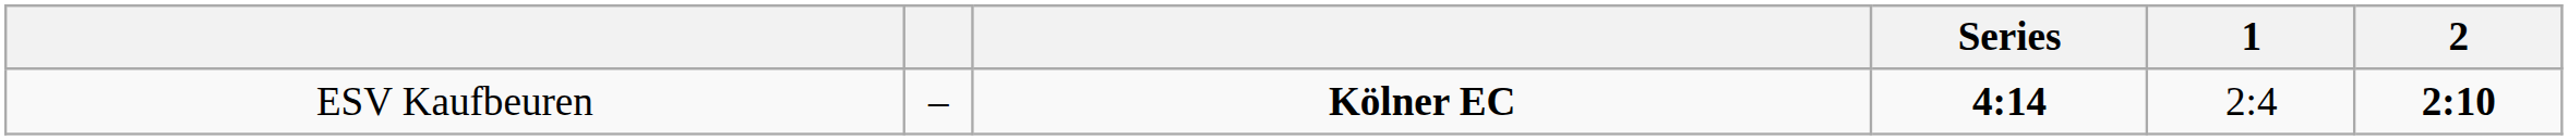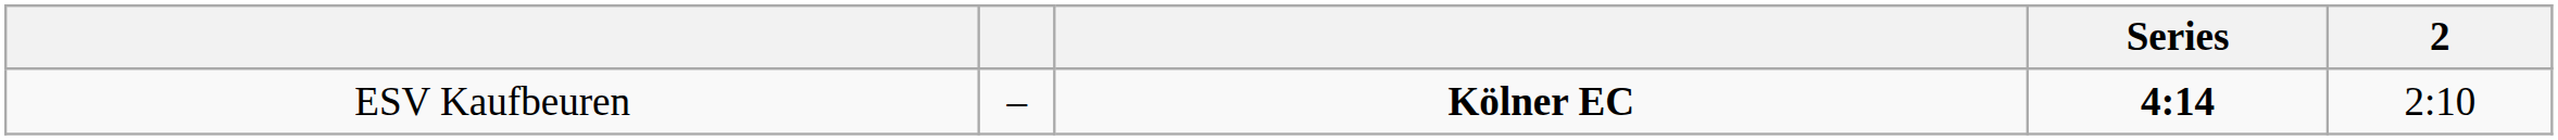 <table class="wikitable" width="80%">
 <tr style="background-color:#c0c0c0;">
 <th style="width:32.5%;"></th>
 <th style="width:2.5%;"></th>
 <th style="width:32.5%;"></th>
 <th style="width:10%;">Series</th>
-<th style="width:7.5%;">1</th>
 <th style="width:7.5%;">2</th>
 </tr>
 <tr align="center">
 <td>ESV Kaufbeuren</td>
 <td>–</td>
 <td><strong>Kölner EC</strong></td>
 <td><strong>4:14</strong></td>
-<td>2:4</td>
-<td><strong>2:10</strong></td>
+<td>2:10</td>
 </tr>
 </table>
